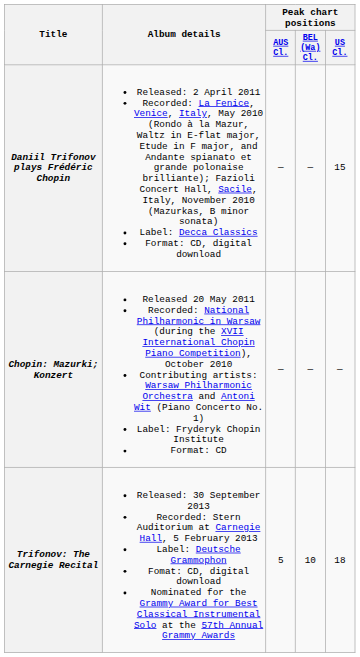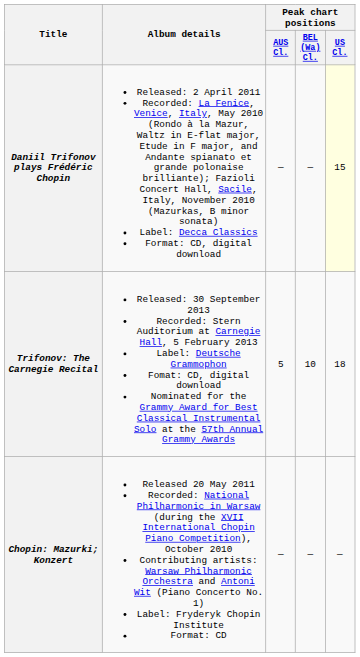 <table class="wikitable sortable plainrowheaders" style="text-align:center">
 <tr>
 <th scope="col" style="width:10em;" rowspan="2">Title</th>
 <th scope="col" style="width:17em;" rowspan="2">Album details</th>
 <th scope="col" style="width:9em;" colspan="3">Peak chart positions</th>
 </tr>
 <tr>
 <th scope="col" class="unsortable" style="width:3em;font-size:90%;"><a href='#'>AUS Cl.</a><br></th>
 <th scope="col" class="unsortable" style="width:3em;font-size:90%;"><a href='#'>BEL (Wa) Cl.</a><br></th>
 <th scope="col" class="unsortable" style="width:3em;font-size:90%;"><a href='#'>US Cl.</a><br></th>
 </tr>
 <tr>
 <th scope=row><em>Daniil Trifonov plays Frédéric Chopin</em></th>
 <td><br><ul><li>Released: 2 April 2011</li><li>Recorded: <a href='#'>La Fenice</a>, <a href='#'>Venice</a>, <a href='#'>Italy</a>, May 2010 (Rondo à la Mazur, Waltz in E-flat major, Etude in F major, and Andante spianato et grande polonaise brilliante); Fazioli Concert Hall, <a href='#'>Sacile</a>, Italy, November 2010 (Mazurkas, B minor sonata)</li><li>Label: <a href='#'>Decca Classics</a></li><li>Format: CD, digital download</li></ul></td>
 <td>—</td>
 <td>—</td>
-<td>15</td>
+<td style="background: lightyellow;">15</td>
+</tr>
+<tr>
+<th scope=row><em>Trifonov: The Carnegie Recital</em></th>
+<td><br><ul><li>Released: 30 September 2013</li><li>Recorded: Stern Auditorium at <a href='#'>Carnegie Hall</a>, 5 February 2013</li><li>Label: <a href='#'>Deutsche Grammophon</a></li><li>Fomat: CD, digital download</li><li>Nominated for the <a href='#'>Grammy Award for Best Classical Instrumental Solo</a> at the <a href='#'>57th Annual Grammy Awards</a></li></ul></td>
+<td>5</td>
+<td>10</td>
+<td>18</td>
 </tr>
 <tr>
 <th scope=row><em>Chopin: Mazurki; Konzert</em></th>
 <td><br><ul><li>Released 20 May 2011</li><li>Recorded: <a href='#'>National Philharmonic in Warsaw</a> (during the <a href='#'>XVII International Chopin Piano Competition</a>), October 2010</li><li>Contributing artists: <a href='#'>Warsaw Philharmonic Orchestra</a> and <a href='#'>Antoni Wit</a> (Piano Concerto No. 1)</li><li>Label: Fryderyk Chopin Institute</li><li>Format: CD</li></ul></td>
 <td>—</td>
 <td>—</td>
 <td>—</td>
 </tr>
-<tr>
-<th scope=row><em>Trifonov: The Carnegie Recital</em></th>
-<td><br><ul><li>Released: 30 September 2013</li><li>Recorded: Stern Auditorium at <a href='#'>Carnegie Hall</a>, 5 February 2013</li><li>Label: <a href='#'>Deutsche Grammophon</a></li><li>Fomat: CD, digital download</li><li>Nominated for the <a href='#'>Grammy Award for Best Classical Instrumental Solo</a> at the <a href='#'>57th Annual Grammy Awards</a></li></ul></td>
-<td>5</td>
-<td>10</td>
-<td>18</td>
-</tr>
 </table>
